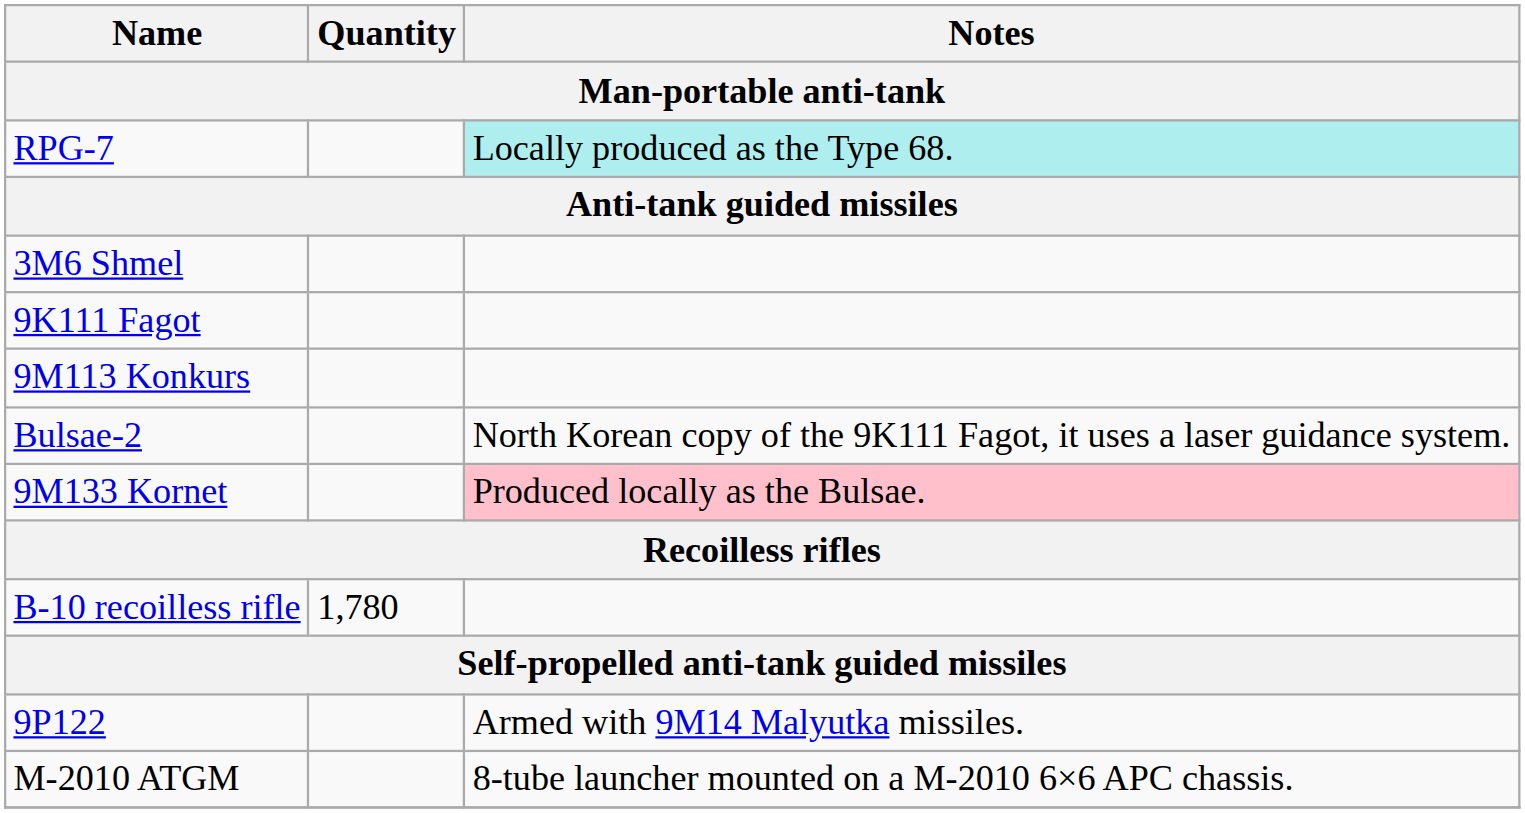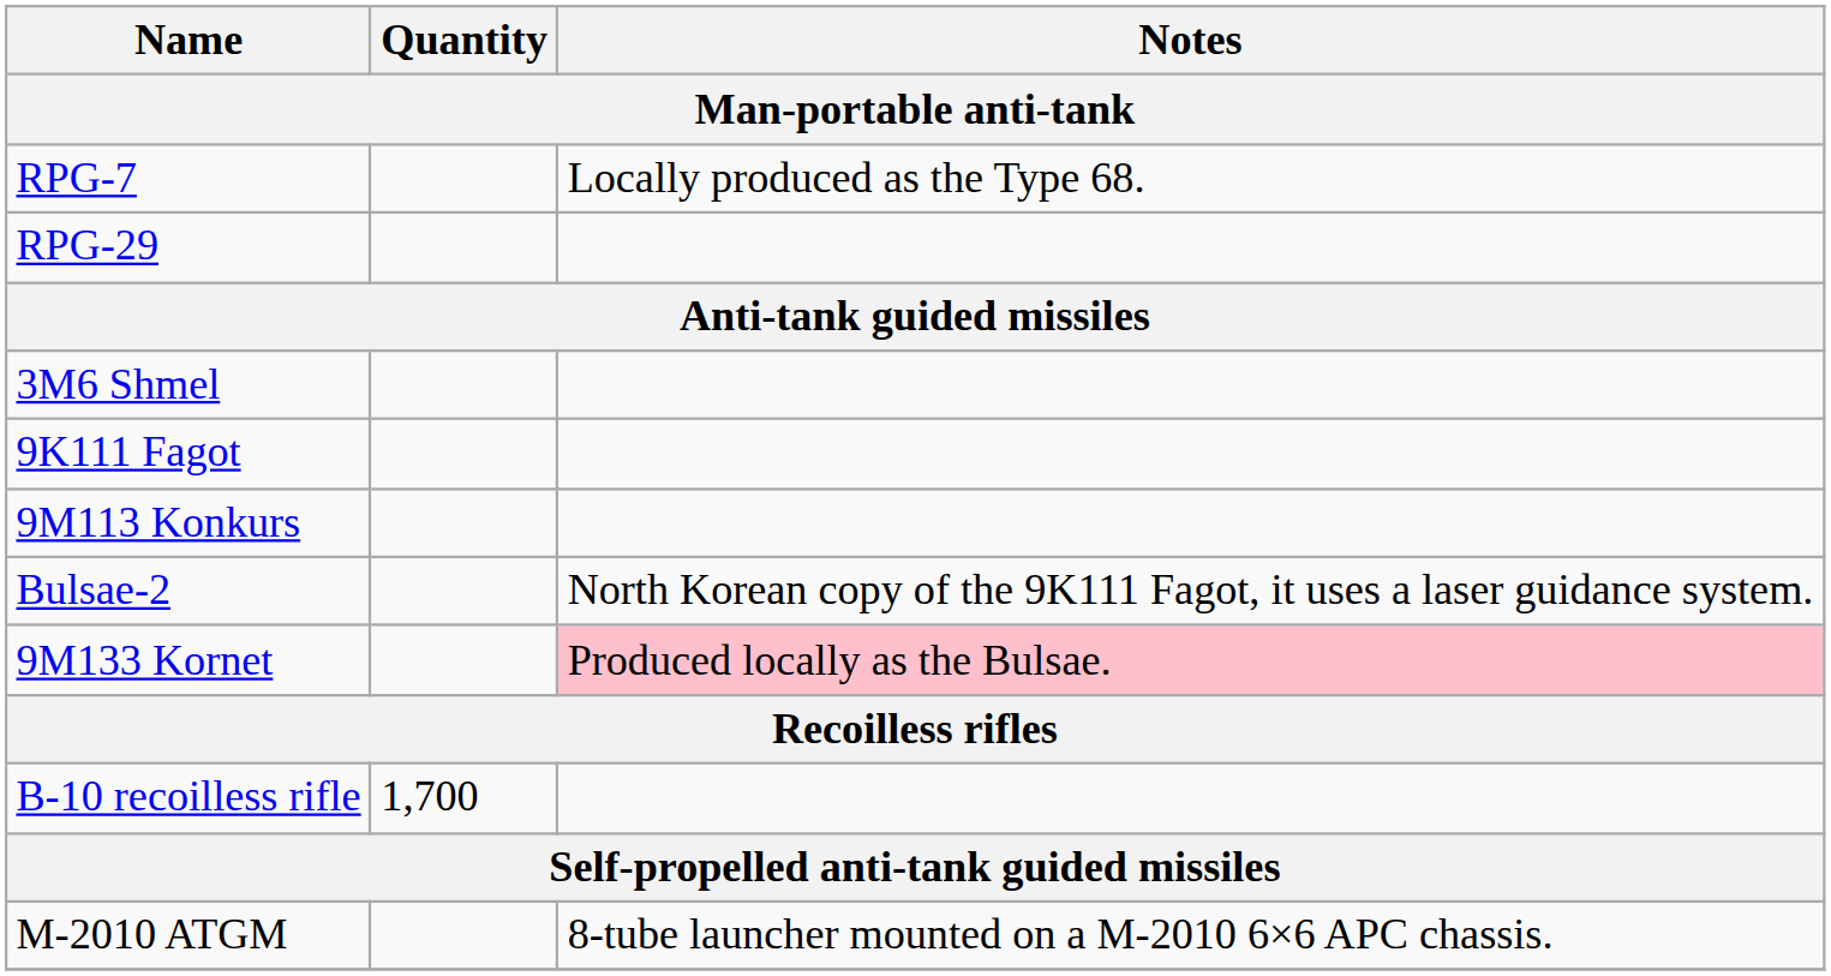 <table class="wikitable">
 <tr>
 <th>Name</th>
 <th>Quantity</th>
 <th>Notes</th>
 </tr>
 <tr>
 <th colspan="3">Man-portable anti-tank</th>
 </tr>
 <tr>
 <td><a href='#'>RPG-7</a></td>
 <td></td>
-<td style="background: paleturquoise;">Locally produced as the Type 68.</td>
+<td>Locally produced as the Type 68.</td>
+</tr>
+<tr>
+<td><a href='#'>RPG-29</a></td>
+<td></td>
+<td></td>
 </tr>
 <tr>
 <th colspan="3">Anti-tank guided missiles</th>
 </tr>
 <tr>
 <td><a href='#'>3M6 Shmel</a></td>
 <td></td>
 <td></td>
 </tr>
 <tr>
 <td><a href='#'>9K111 Fagot</a></td>
 <td></td>
 <td></td>
 </tr>
 <tr>
 <td><a href='#'>9M113 Konkurs</a></td>
 <td></td>
 <td></td>
 </tr>
 <tr>
 <td><a href='#'>Bulsae-2</a></td>
 <td></td>
 <td>North Korean copy of the 9K111 Fagot, it uses a laser guidance system.</td>
 </tr>
 <tr>
 <td><a href='#'>9M133 Kornet</a></td>
 <td></td>
 <td style="background: pink;">Produced locally as the Bulsae.</td>
 </tr>
 <tr>
 <th colspan="3">Recoilless rifles</th>
 </tr>
 <tr>
 <td><a href='#'>B-10 recoilless rifle</a></td>
-<td>1,780</td>
+<td>1,700</td>
 <td></td>
 </tr>
 <tr>
 <th colspan="3">Self-propelled anti-tank guided missiles</th>
-</tr>
-<tr>
-<td><a href='#'>9P122</a></td>
-<td></td>
-<td>Armed with <a href='#'>9M14 Malyutka</a> missiles.</td>
 </tr>
 <tr>
 <td>M-2010 ATGM</td>
 <td></td>
 <td>8-tube launcher mounted on a M-2010 6×6 APC chassis.</td>
 </tr>
 <tr>
 </tr>
 </table>
